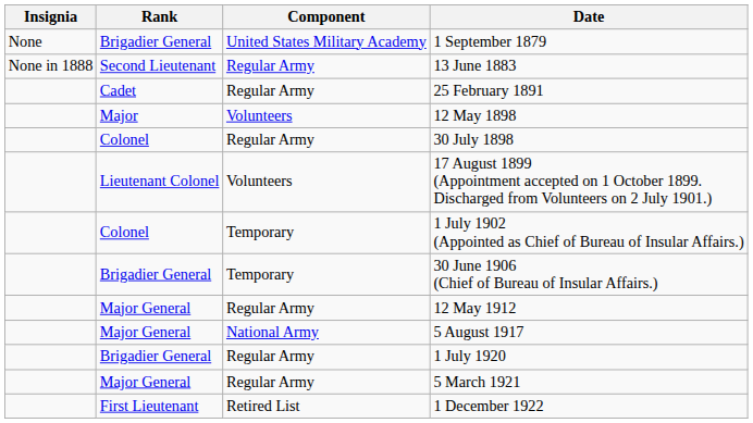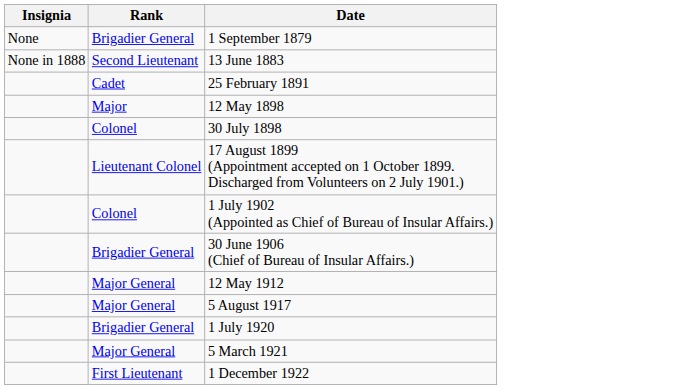 <table class="wikitable">
 <tr>
 <th>Insignia</th>
 <th>Rank</th>
-<th>Component</th>
 <th>Date</th>
 </tr>
 <tr>
 <td>None</td>
 <td><a href='#'>Brigadier General</a></td>
-<td><a href='#'>United States Military Academy</a></td>
 <td>1 September 1879</td>
 </tr>
 <tr>
 <td>None in 1888</td>
 <td><a href='#'>Second Lieutenant</a></td>
-<td><a href='#'>Regular Army</a></td>
 <td>13 June 1883</td>
 </tr>
 <tr>
 <td></td>
 <td><a href='#'>Cadet</a></td>
-<td>Regular Army</td>
 <td>25 February 1891</td>
 </tr>
 <tr>
 <td></td>
 <td><a href='#'>Major</a></td>
-<td><a href='#'>Volunteers</a></td>
 <td>12 May 1898</td>
 </tr>
 <tr>
 <td></td>
 <td><a href='#'>Colonel</a></td>
-<td>Regular Army</td>
 <td>30 July 1898</td>
 </tr>
 <tr>
 <td></td>
 <td><a href='#'>Lieutenant Colonel</a></td>
-<td>Volunteers</td>
 <td>17 August 1899 <br>(Appointment accepted on 1 October 1899. <br> Discharged from Volunteers on 2 July 1901.)</td>
 </tr>
 <tr>
 <td></td>
 <td><a href='#'>Colonel</a></td>
-<td>Temporary</td>
 <td>1 July 1902 <br>(Appointed as Chief of Bureau of Insular Affairs.)</td>
 </tr>
 <tr>
 <td></td>
 <td><a href='#'>Brigadier General</a></td>
-<td>Temporary</td>
 <td>30 June 1906 <br>(Chief of Bureau of Insular Affairs.)</td>
 </tr>
 <tr>
 <td></td>
 <td><a href='#'>Major General</a></td>
-<td>Regular Army</td>
 <td>12 May 1912</td>
 </tr>
 <tr>
 <td></td>
 <td><a href='#'>Major General</a></td>
-<td><a href='#'>National Army</a></td>
 <td>5 August 1917</td>
 </tr>
 <tr>
 <td></td>
 <td><a href='#'>Brigadier General</a></td>
-<td>Regular Army</td>
 <td>1 July 1920</td>
 </tr>
 <tr>
 <td></td>
 <td><a href='#'>Major General</a></td>
-<td>Regular Army</td>
 <td>5 March 1921</td>
 </tr>
 <tr>
 <td></td>
 <td><a href='#'>First Lieutenant</a></td>
-<td>Retired List</td>
 <td>1 December 1922</td>
 </tr>
 </table>
